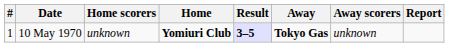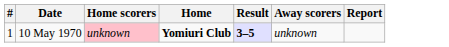 <table class="wikitable">
 <tr>
 <th>#</th>
 <th>Date</th>
 <th>Home scorers</th>
 <th>Home</th>
 <th>Result</th>
-<th>Away</th>
 <th>Away scorers</th>
 <th>Report</th>
 </tr>
 <tr>
 <td>1</td>
 <td>10 May 1970</td>
-<td><em>unknown</em></td>
+<td style="background: pink;"><em>unknown</em></td>
 <td><strong>Yomiuri Club</strong></td>
 <td style="background:#e0e0ff;"><strong>3–5</strong></td>
-<td><strong>Tokyo Gas</strong></td>
 <td><em>unknown</em></td>
 <td></td>
 </tr>
 </table>
